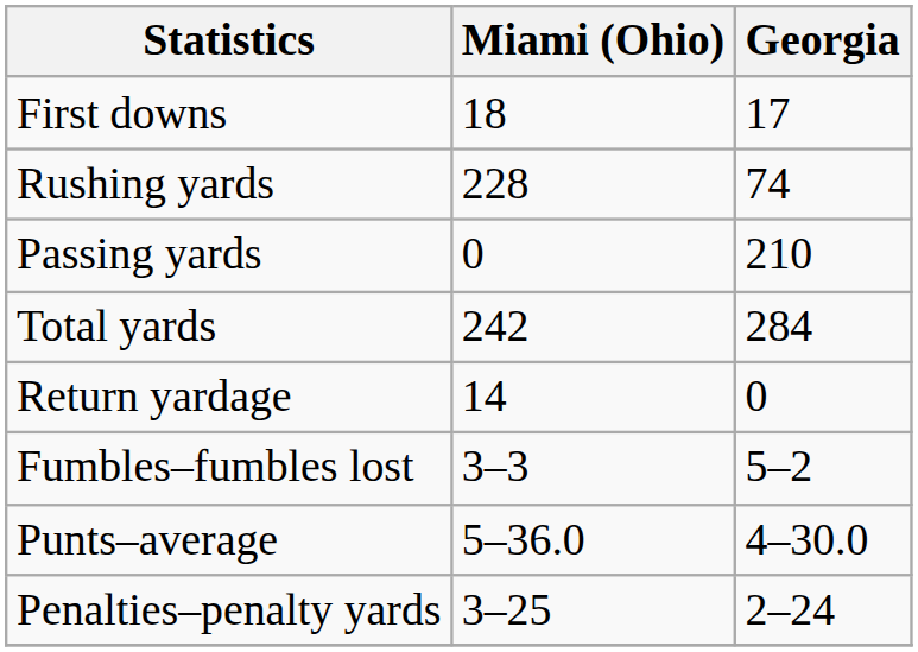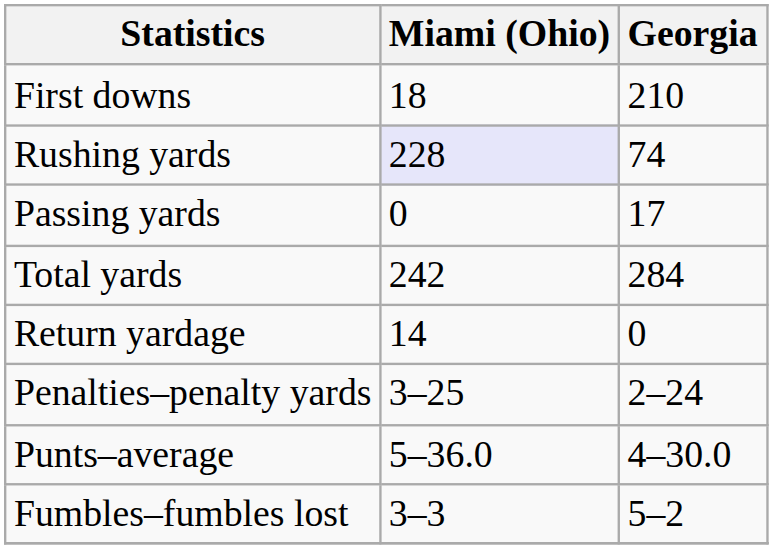 <table class="wikitable">
 <tr>
 <th>Statistics</th>
 <th>Miami (Ohio)</th>
 <th>Georgia</th>
 </tr>
 <tr>
 <td>First downs</td>
 <td>18</td>
-<td>17</td>
+<td>210</td>
 </tr>
 <tr>
 <td>Rushing yards</td>
-<td>228</td>
+<td style="background: lavender;">228</td>
 <td>74</td>
 </tr>
 <tr>
 <td>Passing yards</td>
 <td>0</td>
-<td>210</td>
+<td>17</td>
 </tr>
 <tr>
 <td>Total yards</td>
 <td>242</td>
 <td>284</td>
 </tr>
 <tr>
 <td>Return yardage</td>
 <td>14</td>
 <td>0</td>
 </tr>
 <tr>
-<td>Fumbles–fumbles lost</td>
-<td>3–3</td>
-<td>5–2</td>
+<td>Penalties–penalty yards</td>
+<td>3–25</td>
+<td>2–24</td>
 </tr>
 <tr>
 <td>Punts–average</td>
 <td>5–36.0</td>
 <td>4–30.0</td>
 </tr>
 <tr>
-<td>Penalties–penalty yards</td>
-<td>3–25</td>
-<td>2–24</td>
+<td>Fumbles–fumbles lost</td>
+<td>3–3</td>
+<td>5–2</td>
 </tr>
 <tr>
 </tr>
 </table>
